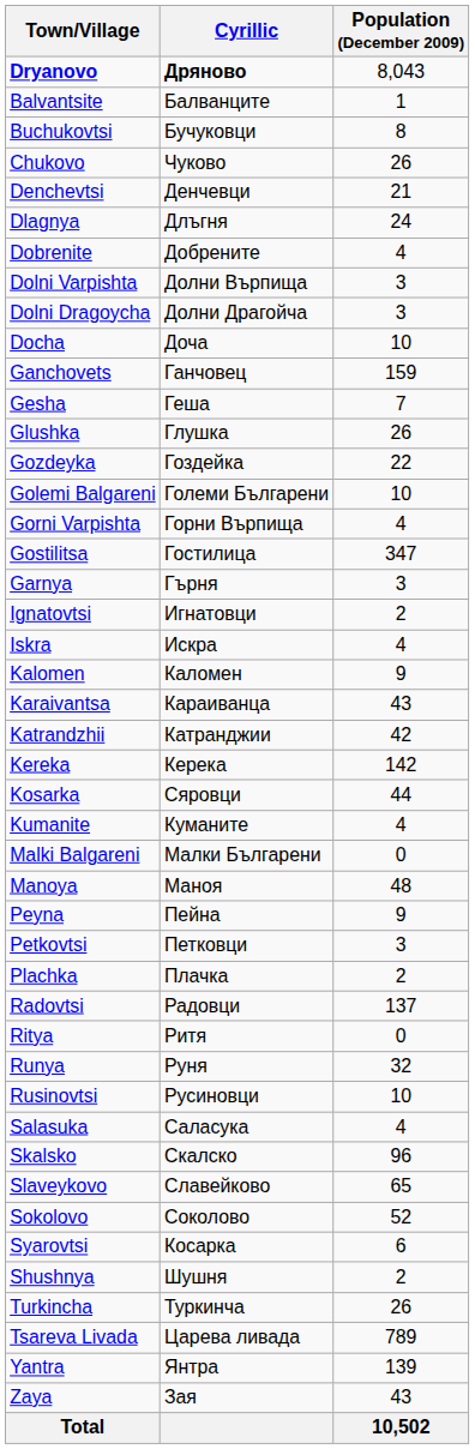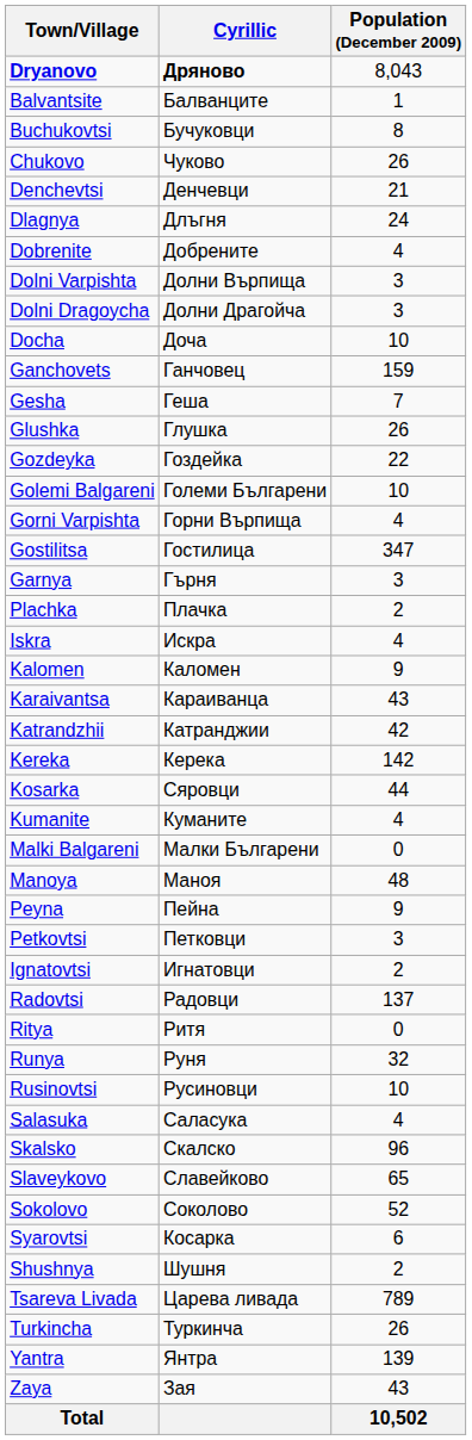 <table class="wikitable sortable">
 <tr>
 <th>Town/Village</th>
 <th><a href='#'>Cyrillic</a></th>
 <th>Population<br><small>(December 2009)</small></th>
 </tr>
 <tr>
 <td><strong><a href='#'>Dryanovo</a></strong></td>
 <td><strong>Дряново</strong></td>
 <td align="center">8,043</td>
 </tr>
 <tr>
 <td><a href='#'>Balvantsite</a></td>
 <td>Балванците</td>
 <td align="center">1</td>
 </tr>
 <tr>
 <td><a href='#'>Buchukovtsi</a></td>
 <td>Бучуковци</td>
 <td align="center">8</td>
 </tr>
 <tr>
 <td><a href='#'>Chukovo</a></td>
 <td>Чуково</td>
 <td align="center">26</td>
 </tr>
 <tr>
 <td><a href='#'>Denchevtsi</a></td>
 <td>Денчевци</td>
 <td align="center">21</td>
 </tr>
 <tr>
 <td><a href='#'>Dlagnya</a></td>
 <td>Длъгня</td>
 <td align="center">24</td>
 </tr>
 <tr>
 <td><a href='#'>Dobrenite</a></td>
 <td>Добрените</td>
 <td align="center">4</td>
 </tr>
 <tr>
 <td><a href='#'>Dolni Varpishta</a></td>
 <td>Долни Върпища</td>
 <td align="center">3</td>
 </tr>
 <tr>
 <td><a href='#'>Dolni Dragoycha</a></td>
 <td>Долни Драгойча</td>
 <td align="center">3</td>
 </tr>
 <tr>
 <td><a href='#'>Docha</a></td>
 <td>Доча</td>
 <td align="center">10</td>
 </tr>
 <tr>
 <td><a href='#'>Ganchovets</a></td>
 <td>Ганчовец</td>
 <td align="center">159</td>
 </tr>
 <tr>
 <td><a href='#'>Gesha</a></td>
 <td>Геша</td>
 <td align="center">7</td>
 </tr>
 <tr>
 <td><a href='#'>Glushka</a></td>
 <td>Глушка</td>
 <td align="center">26</td>
 </tr>
 <tr>
 <td><a href='#'>Gozdeyka</a></td>
 <td>Гоздейка</td>
 <td align="center">22</td>
 </tr>
 <tr>
 <td><a href='#'>Golemi Balgareni</a></td>
 <td>Големи Българени</td>
 <td align="center">10</td>
 </tr>
 <tr>
 <td><a href='#'>Gorni Varpishta</a></td>
 <td>Горни Върпища</td>
 <td align="center">4</td>
 </tr>
 <tr>
 <td><a href='#'>Gostilitsa</a></td>
 <td>Гостилица</td>
 <td align="center">347</td>
 </tr>
 <tr>
 <td><a href='#'>Garnya</a></td>
 <td>Гърня</td>
 <td align="center">3</td>
 </tr>
 <tr>
-<td><a href='#'>Ignatovtsi</a></td>
-<td>Игнатовци</td>
+<td><a href='#'>Plachka</a></td>
+<td>Плачка</td>
 <td align="center">2</td>
 </tr>
 <tr>
 <td><a href='#'>Iskra</a></td>
 <td>Искра</td>
 <td align="center">4</td>
 </tr>
 <tr>
 <td><a href='#'>Kalomen</a></td>
 <td>Каломен</td>
 <td align="center">9</td>
 </tr>
 <tr>
 <td><a href='#'>Karaivantsa</a></td>
 <td>Караиванца</td>
 <td align="center">43</td>
 </tr>
 <tr>
 <td><a href='#'>Katrandzhii</a></td>
 <td>Катранджии</td>
 <td align="center">42</td>
 </tr>
 <tr>
 <td><a href='#'>Kereka</a></td>
 <td>Керека</td>
 <td align="center">142</td>
 </tr>
 <tr>
 <td><a href='#'>Kosarka</a></td>
 <td>Сяровци</td>
 <td align="center">44</td>
 </tr>
 <tr>
 <td><a href='#'>Kumanite</a></td>
 <td>Куманите</td>
 <td align="center">4</td>
 </tr>
 <tr>
 <td><a href='#'>Malki Balgareni</a></td>
 <td>Малки Българени</td>
 <td align="center">0</td>
 </tr>
 <tr>
 <td><a href='#'>Manoya</a></td>
 <td>Маноя</td>
 <td align="center">48</td>
 </tr>
 <tr>
 <td><a href='#'>Peyna</a></td>
 <td>Пейна</td>
 <td align="center">9</td>
 </tr>
 <tr>
 <td><a href='#'>Petkovtsi</a></td>
 <td>Петковци</td>
 <td align="center">3</td>
 </tr>
 <tr>
-<td><a href='#'>Plachka</a></td>
-<td>Плачка</td>
+<td><a href='#'>Ignatovtsi</a></td>
+<td>Игнатовци</td>
 <td align="center">2</td>
 </tr>
 <tr>
 <td><a href='#'>Radovtsi</a></td>
 <td>Радовци</td>
 <td align="center">137</td>
 </tr>
 <tr>
 <td><a href='#'>Ritya</a></td>
 <td>Ритя</td>
 <td align="center">0</td>
 </tr>
 <tr>
 <td><a href='#'>Runya</a></td>
 <td>Руня</td>
 <td align="center">32</td>
 </tr>
 <tr>
 <td><a href='#'>Rusinovtsi</a></td>
 <td>Русиновци</td>
 <td align="center">10</td>
 </tr>
 <tr>
 <td><a href='#'>Salasuka</a></td>
 <td>Саласука</td>
 <td align="center">4</td>
 </tr>
 <tr>
 <td><a href='#'>Skalsko</a></td>
 <td>Скалско</td>
 <td align="center">96</td>
 </tr>
 <tr>
 <td><a href='#'>Slaveykovo</a></td>
 <td>Славейково</td>
 <td align="center">65</td>
 </tr>
 <tr>
 <td><a href='#'>Sokolovo</a></td>
 <td>Соколово</td>
 <td align="center">52</td>
 </tr>
 <tr>
 <td><a href='#'>Syarovtsi</a></td>
 <td>Косарка</td>
 <td align="center">6</td>
 </tr>
 <tr>
 <td><a href='#'>Shushnya</a></td>
 <td>Шушня</td>
 <td align="center">2</td>
 </tr>
 <tr>
+<td><a href='#'>Tsareva Livada</a></td>
+<td>Царева ливада</td>
+<td align="center">789</td>
+</tr>
+<tr>
 <td><a href='#'>Turkincha</a></td>
 <td>Туркинча</td>
 <td align="center">26</td>
-</tr>
-<tr>
-<td><a href='#'>Tsareva Livada</a></td>
-<td>Царева ливада</td>
-<td align="center">789</td>
 </tr>
 <tr>
 <td><a href='#'>Yantra</a></td>
 <td>Янтра</td>
 <td align="center">139</td>
 </tr>
 <tr>
 <td><a href='#'>Zaya</a></td>
 <td>Зая</td>
 <td align="center">43</td>
 </tr>
 <tr>
 <th>Total</th>
 <th></th>
 <th align="center">10,502</th>
 </tr>
 </table>
